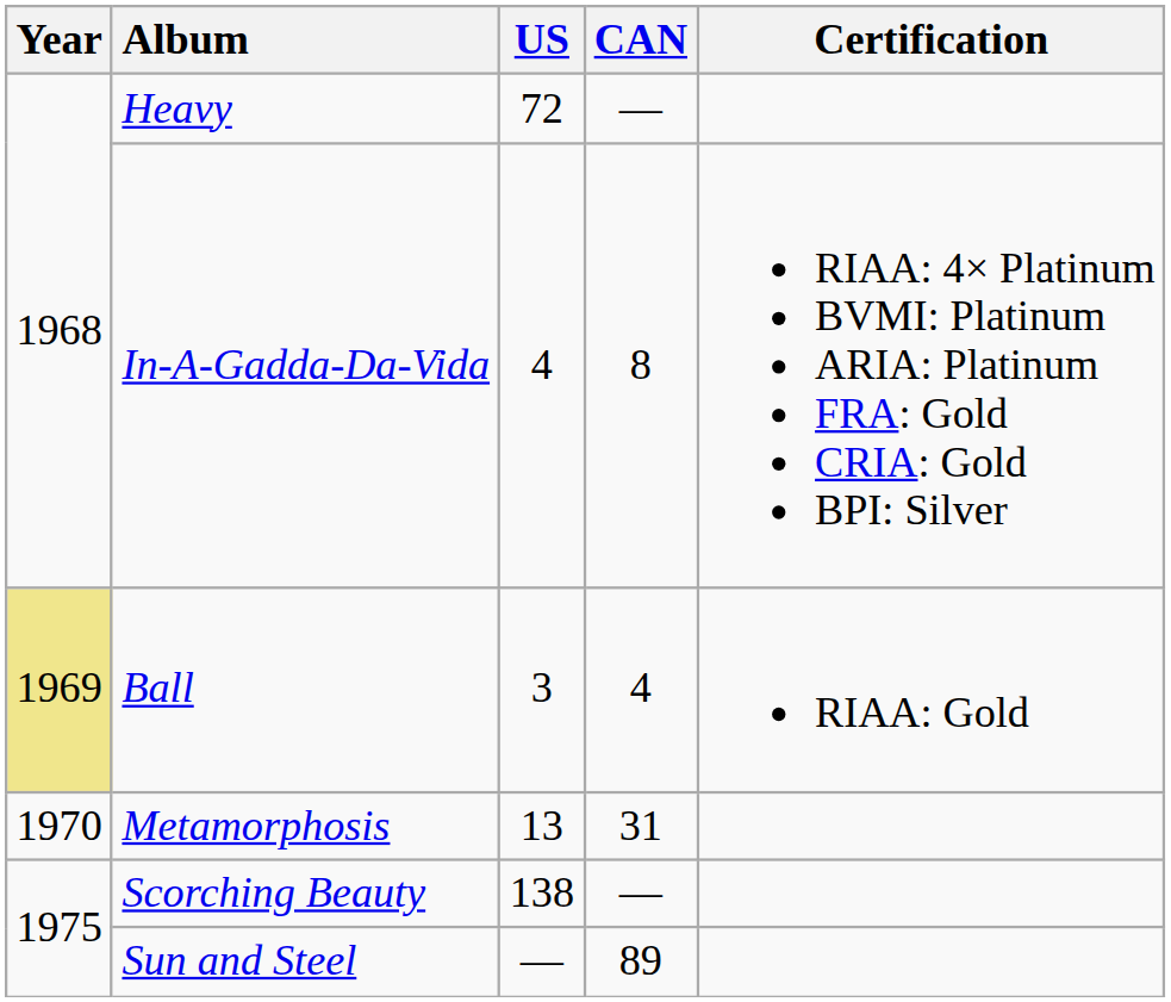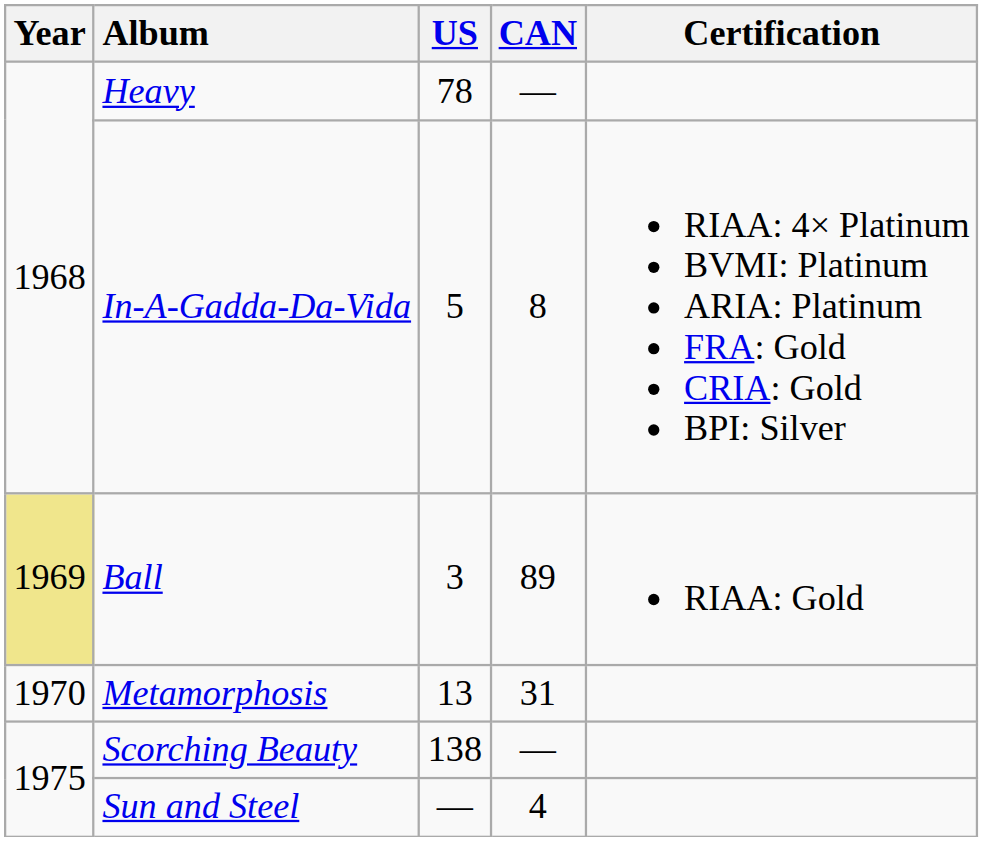 <table class="wikitable">
 <tr>
 <th style="text-align:left;">Year</th>
 <th style="text-align:left;">Album</th>
 <th style="text-align:center;"><a href='#'>US</a><br></th>
 <th style="text-align:center;"><a href='#'>CAN</a></th>
 <th>Certification</th>
 </tr>
 <tr>
 <td rowspan="2">1968</td>
 <td style="text-align:left;"><em><a href='#'>Heavy</a></em></td>
-<td style="text-align:center;">72</td>
+<td style="text-align:center;">78</td>
 <td style="text-align:center;">—</td>
 </tr>
 <tr>
 <td style="text-align:left;"><em><a href='#'>In-A-Gadda-Da-Vida</a></em></td>
-<td style="text-align:center;">4</td>
+<td style="text-align:center;">5</td>
 <td style="text-align:center;">8</td>
 <td><br><ul><li>RIAA: 4× Platinum</li><li>BVMI: Platinum</li><li>ARIA: Platinum</li><li><a href='#'>FRA</a>: Gold</li><li><a href='#'>CRIA</a>: Gold</li><li>BPI: Silver</li></ul></td>
 </tr>
 <tr>
 <td style="background: khaki; text-align:left;">1969</td>
 <td style="text-align:left;"><em><a href='#'>Ball</a></em></td>
 <td style="text-align:center;">3</td>
-<td style="text-align:center;">4</td>
+<td style="text-align:center;">89</td>
 <td><br><ul><li>RIAA: Gold</li></ul></td>
 </tr>
 <tr>
 <td style="text-align:left;">1970</td>
 <td style="text-align:left;"><em><a href='#'>Metamorphosis</a></em></td>
 <td style="text-align:center;">13</td>
 <td style="text-align:center;">31</td>
 <td></td>
 </tr>
 <tr>
 <td rowspan="2">1975</td>
 <td style="text-align:left;"><em><a href='#'>Scorching Beauty</a></em></td>
 <td style="text-align:center;">138</td>
 <td style="text-align:center;">—</td>
 <td></td>
 </tr>
 <tr>
 <td style="text-align:left;"><em><a href='#'>Sun and Steel</a></em></td>
 <td style="text-align:center;">—</td>
-<td style="text-align:center;">89</td>
+<td style="text-align:center;">4</td>
 <td></td>
 </tr>
 </table>
